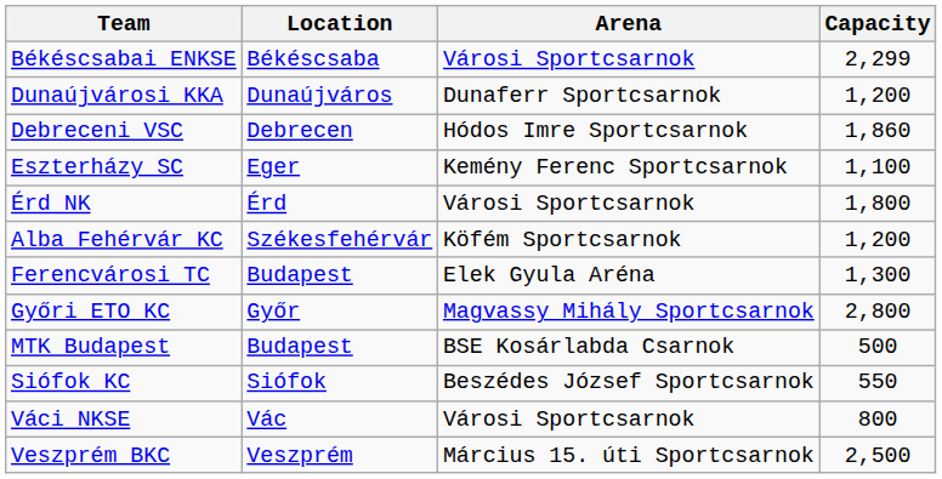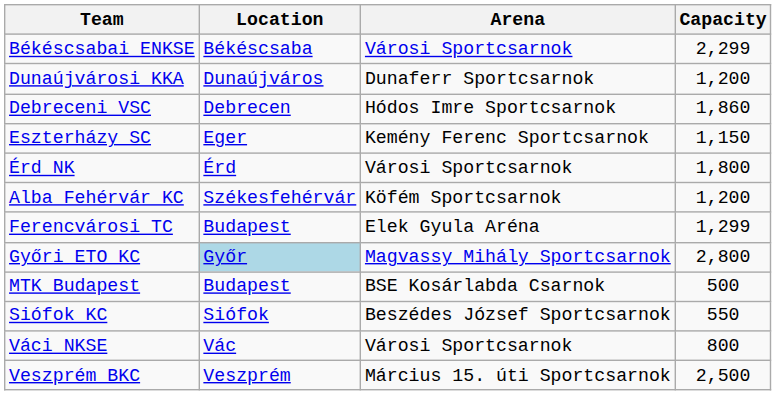 <table class="wikitable sortable" style="text-align: left;">
 <tr>
 <th>Team</th>
 <th>Location</th>
 <th>Arena</th>
 <th>Capacity</th>
 </tr>
 <tr>
 <td><a href='#'>Békéscsabai ENKSE</a></td>
 <td><a href='#'>Békéscsaba</a></td>
 <td><a href='#'>Városi Sportcsarnok</a></td>
 <td align="center">2,299</td>
 </tr>
 <tr>
 <td><a href='#'>Dunaújvárosi KKA</a></td>
 <td><a href='#'>Dunaújváros</a></td>
 <td>Dunaferr Sportcsarnok</td>
 <td align="center">1,200</td>
 </tr>
 <tr>
 <td><a href='#'>Debreceni VSC</a></td>
 <td><a href='#'>Debrecen</a></td>
 <td>Hódos Imre Sportcsarnok</td>
 <td align="center">1,860</td>
 </tr>
 <tr>
 <td><a href='#'>Eszterházy SC</a></td>
 <td><a href='#'>Eger</a></td>
 <td>Kemény Ferenc Sportcsarnok</td>
-<td align="center">1,100</td>
+<td align="center">1,150</td>
 </tr>
 <tr>
 <td><a href='#'>Érd NK</a></td>
 <td><a href='#'>Érd</a></td>
 <td>Városi Sportcsarnok</td>
 <td align="center">1,800</td>
 </tr>
 <tr>
 <td><a href='#'>Alba Fehérvár KC</a></td>
 <td><a href='#'>Székesfehérvár</a></td>
 <td>Köfém Sportcsarnok</td>
 <td align="center">1,200</td>
 </tr>
 <tr>
 <td><a href='#'>Ferencvárosi TC</a></td>
 <td><a href='#'>Budapest</a></td>
 <td>Elek Gyula Aréna</td>
-<td align="center">1,300</td>
+<td align="center">1,299</td>
 </tr>
 <tr>
 <td><a href='#'>Győri ETO KC</a></td>
-<td><a href='#'>Győr</a></td>
+<td style="background: lightblue;"><a href='#'>Győr</a></td>
 <td><a href='#'>Magvassy Mihály Sportcsarnok</a></td>
 <td align="center">2,800</td>
 </tr>
 <tr>
 <td><a href='#'>MTK Budapest</a></td>
 <td><a href='#'>Budapest</a></td>
 <td>BSE Kosárlabda Csarnok</td>
 <td align="center">500</td>
 </tr>
 <tr>
 <td><a href='#'>Siófok KC</a></td>
 <td><a href='#'>Siófok</a></td>
 <td>Beszédes József Sportcsarnok</td>
 <td align="center">550</td>
 </tr>
 <tr>
 <td><a href='#'>Váci NKSE</a></td>
 <td><a href='#'>Vác</a></td>
 <td>Városi Sportcsarnok</td>
 <td align="center">800</td>
 </tr>
 <tr>
 <td><a href='#'>Veszprém BKC</a></td>
 <td><a href='#'>Veszprém</a></td>
 <td>Március 15. úti Sportcsarnok</td>
 <td align="center">2,500</td>
 </tr>
 </table>
